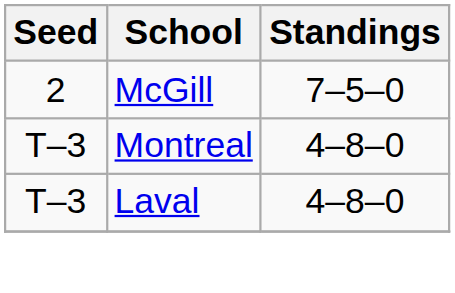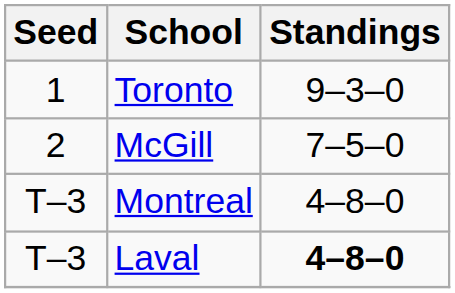 <table class="wikitable">
 <tr>
 <th>Seed</th>
 <th>School</th>
 <th>Standings</th>
+</tr>
+<tr>
+<td align=center>1</td>
+<td><a href='#'>Toronto</a></td>
+<td align=center>9–3–0</td>
 </tr>
 <tr>
 <td align=center>2</td>
 <td><a href='#'>McGill</a></td>
 <td align=center>7–5–0</td>
 </tr>
 <tr>
 <td align=center>T–3</td>
 <td><a href='#'>Montreal</a></td>
 <td align=center>4–8–0</td>
 </tr>
 <tr>
 <td align=center>T–3</td>
 <td><a href='#'>Laval</a></td>
-<td align=center>4–8–0</td>
+<td align=center><strong>4–8–0</strong></td>
 </tr>
 <tr>
 </tr>
 </table>
